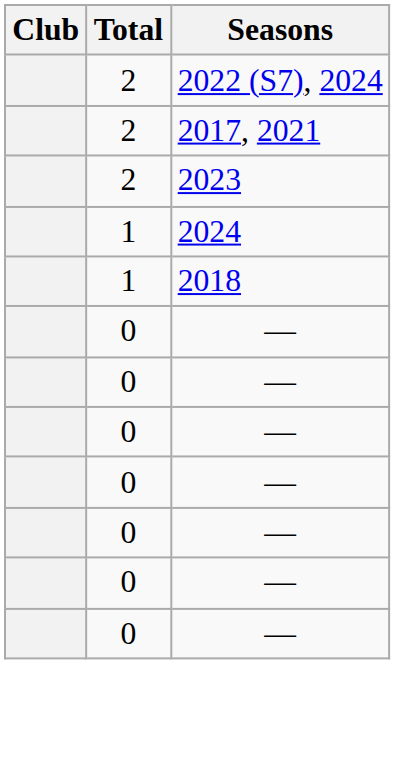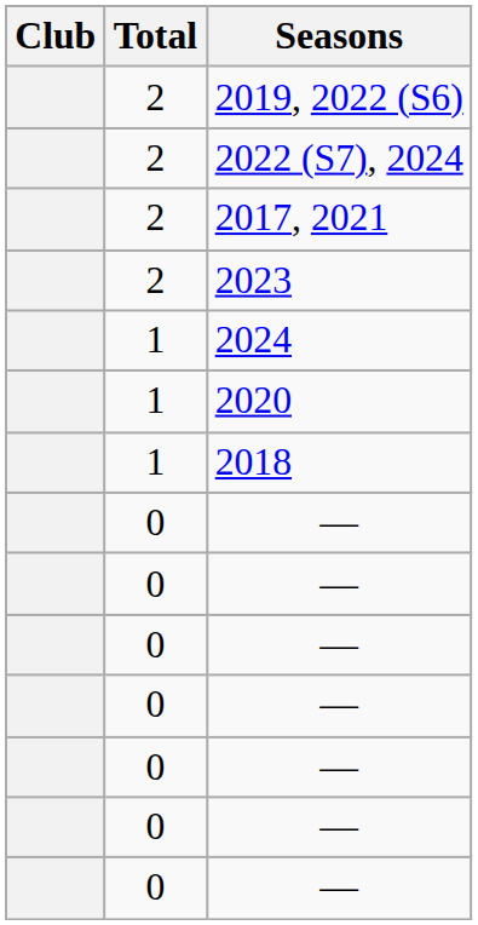 <table class="wikitable sortable plainrowheaders" style=text-align:center>
 <tr>
 <th>Club</th>
 <th>Total</th>
 <th class=unsortable>Seasons</th>
+</tr>
+<tr>
+<th scope=row align=left></th>
+<td>2</td>
+<td align=left><a href='#'>2019</a>, <a href='#'>2022 (S6)</a></td>
 </tr>
 <tr>
 <th scope=row align=left></th>
 <td>2</td>
 <td align=left><a href='#'>2022 (S7)</a>, <a href='#'>2024</a></td>
 </tr>
 <tr>
 <th scope=row align=left></th>
 <td>2</td>
 <td align=left><a href='#'>2017</a>, <a href='#'>2021</a></td>
 </tr>
 <tr>
 <th scope=row align=left></th>
 <td>2</td>
 <td align=left><a href='#'>2023</a></td>
 </tr>
 <tr>
 <th scope=row align=left></th>
 <td>1</td>
 <td align=left><a href='#'>2024</a></td>
+</tr>
+<tr>
+<th scope=row align=left></th>
+<td>1</td>
+<td align=left><a href='#'>2020</a></td>
 </tr>
 <tr>
 <th scope=row align=left></th>
 <td>1</td>
 <td align=left><a href='#'>2018</a></td>
 </tr>
 <tr>
 <th scope=row align=left></th>
 <td>0</td>
 <td>—</td>
 </tr>
 <tr>
 <th scope=row align=left></th>
 <td>0</td>
 <td>—</td>
 </tr>
 <tr>
 <th scope=row align=left></th>
 <td>0</td>
 <td>—</td>
 </tr>
 <tr>
 <th scope=row align=left></th>
 <td>0</td>
 <td>—</td>
 </tr>
 <tr>
 <th scope=row align=left></th>
 <td>0</td>
 <td>—</td>
 </tr>
 <tr>
 <th scope=row align=left></th>
 <td>0</td>
 <td>—</td>
 </tr>
 <tr>
 <th scope=row align=left></th>
 <td>0</td>
 <td>—</td>
 </tr>
 </table>
